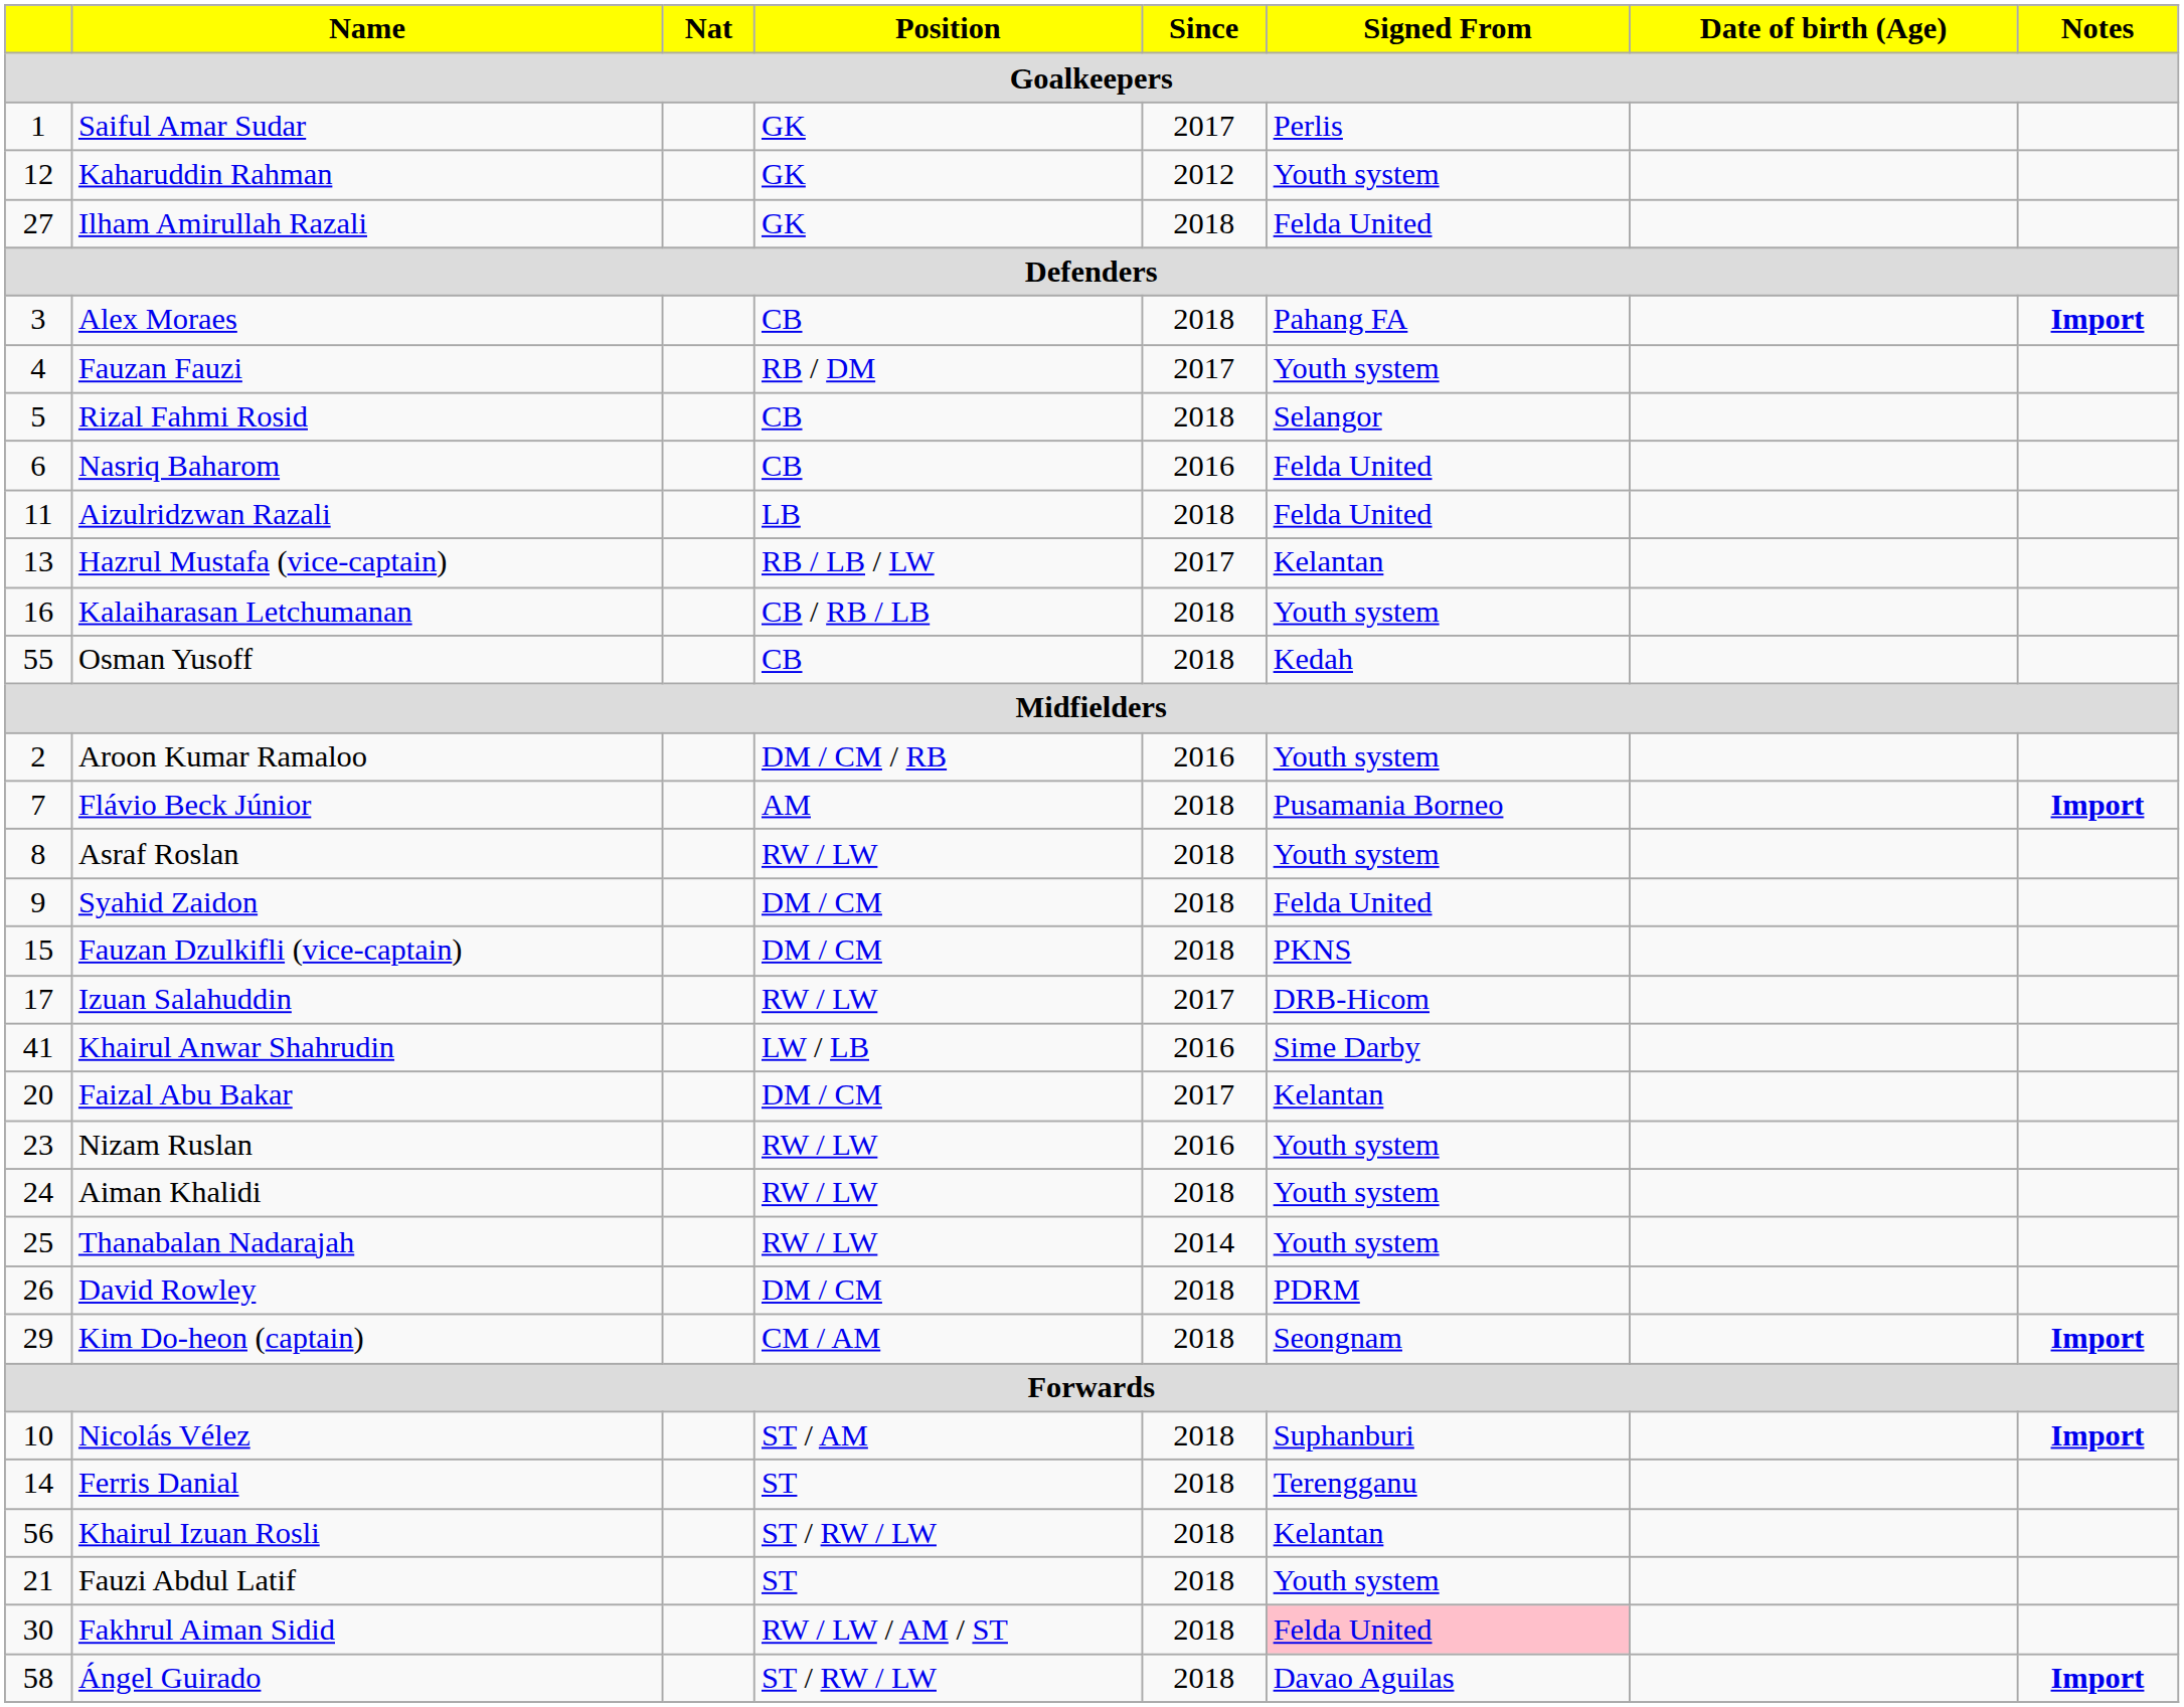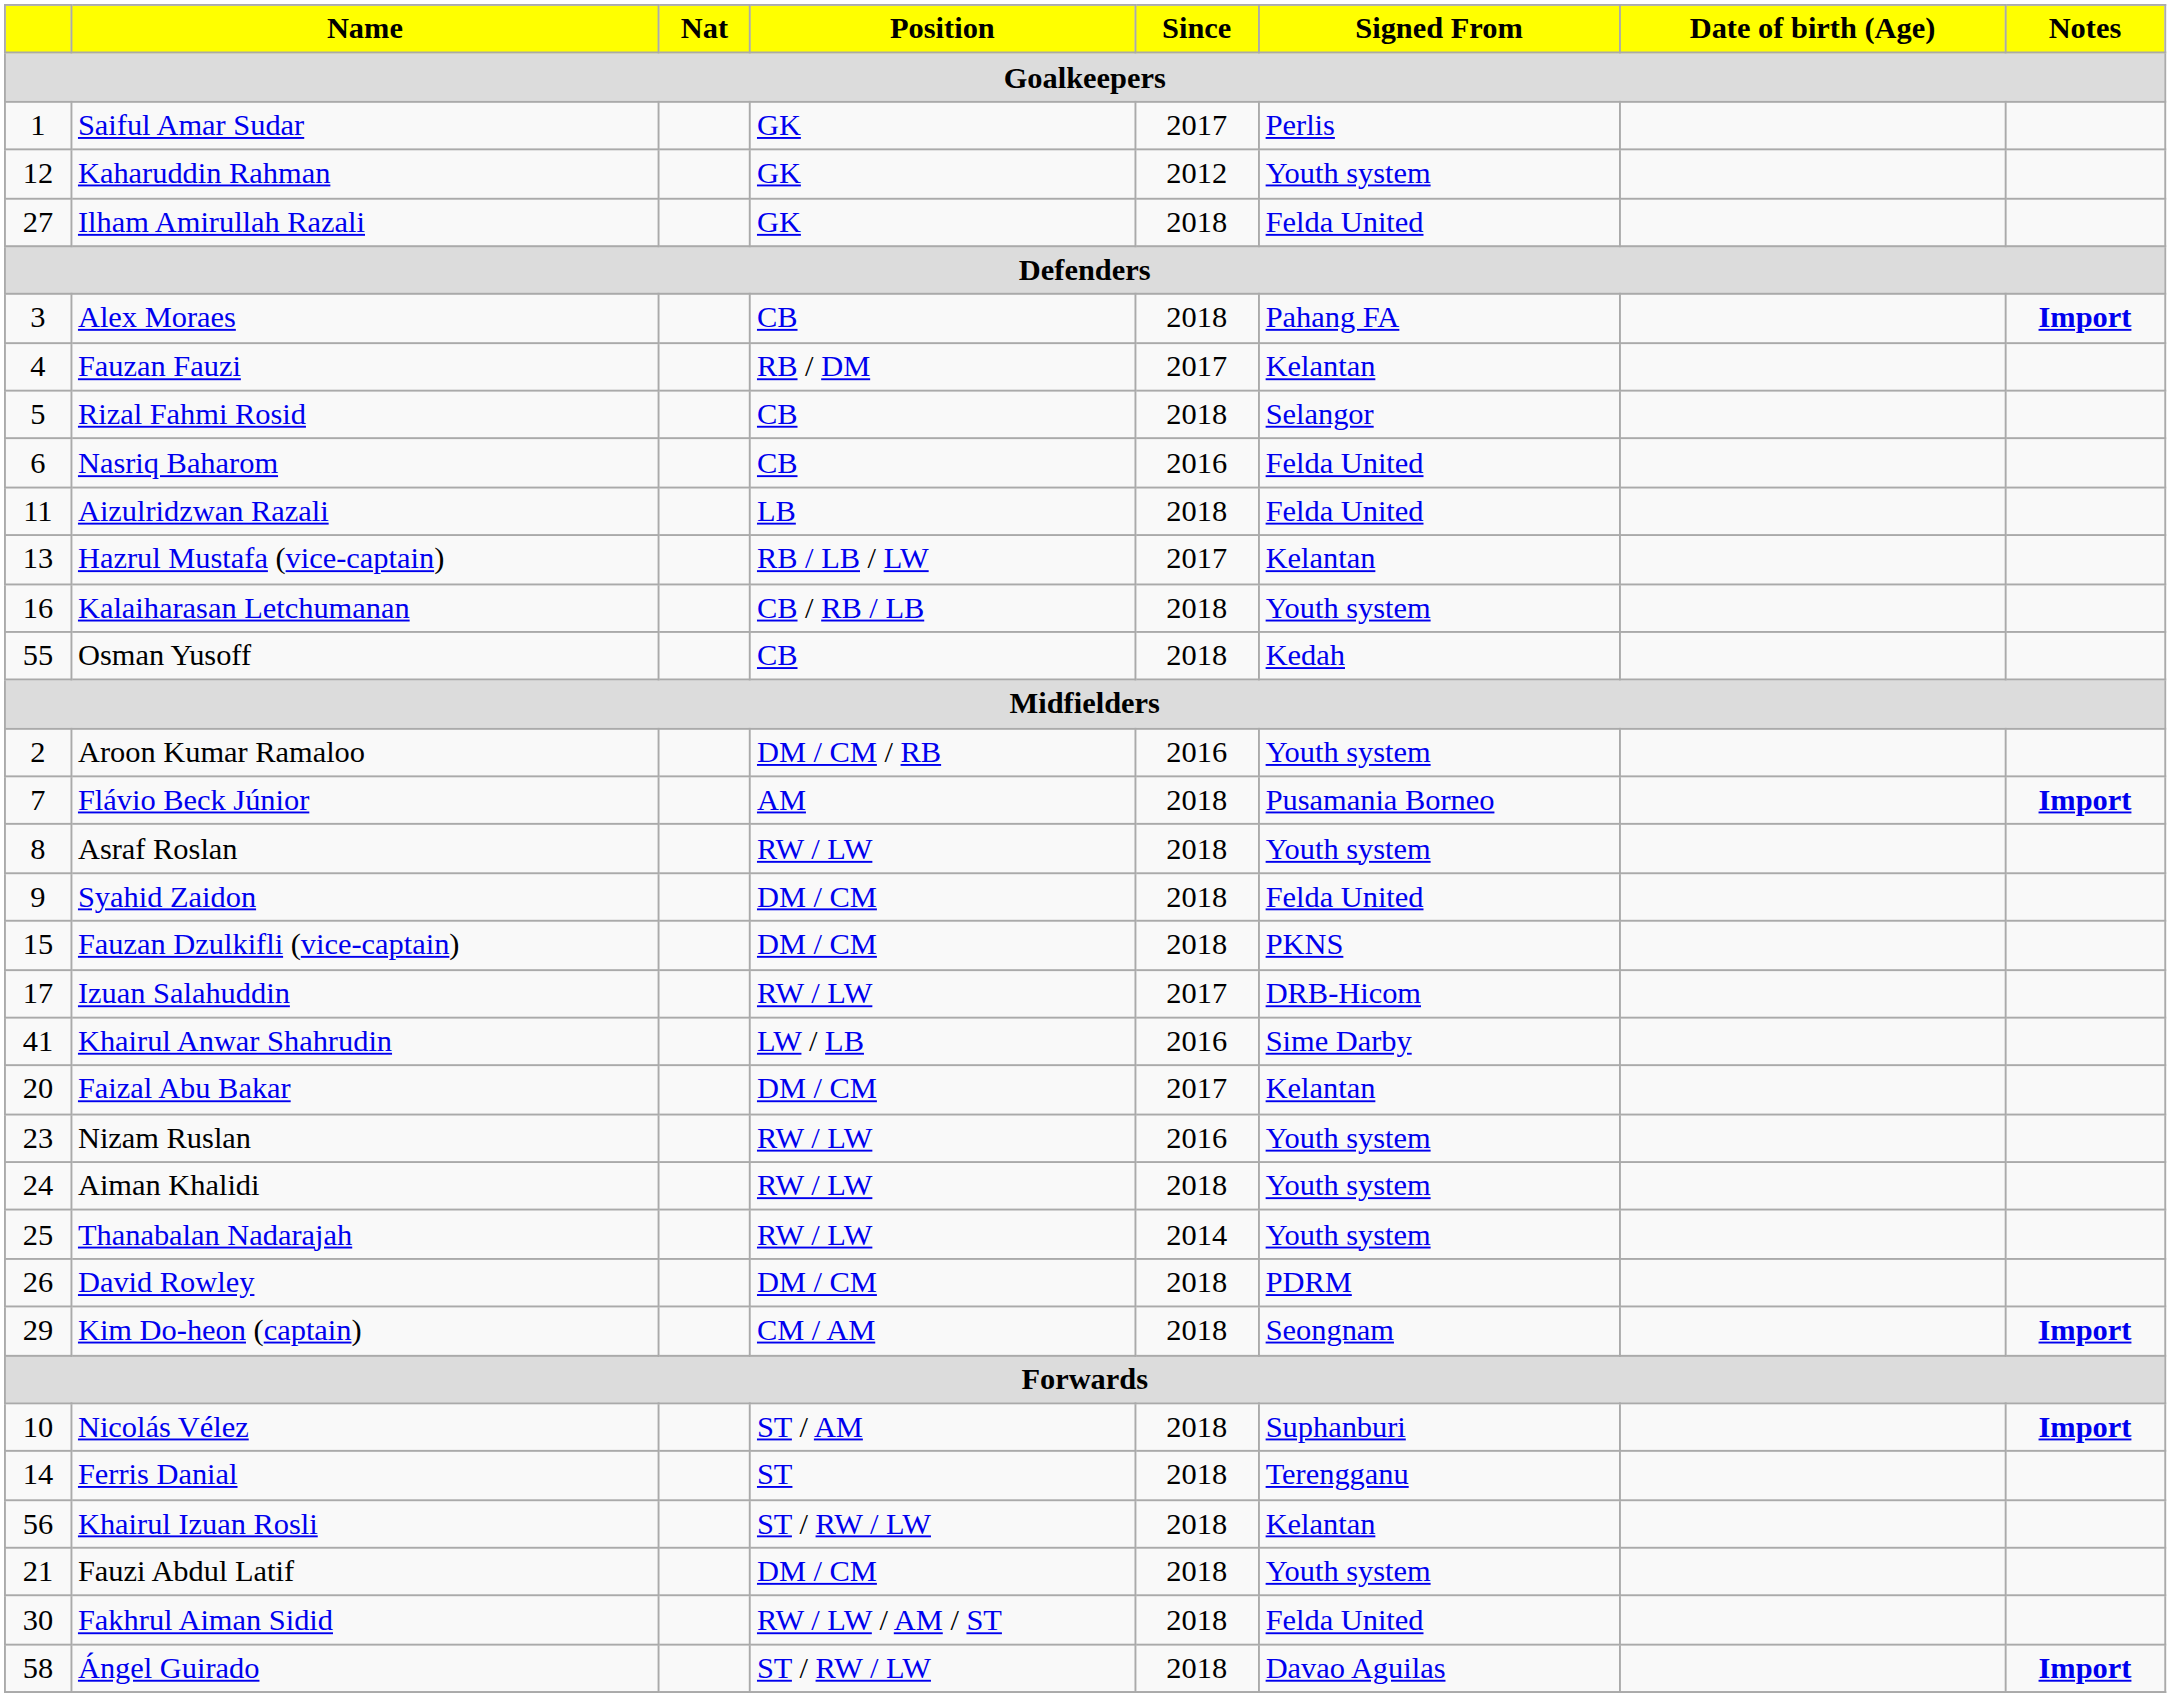 <table class="wikitable sortable"  style="text-align:center; font-size:100%; width:90%;">
 <tr>
 <th style="background:yellow; color:black;"></th>
 <th style="background:yellow; color:black;">Name</th>
 <th style="background:yellow; color:black;">Nat</th>
 <th style="background:yellow; color:black;">Position</th>
 <th style="background:yellow; color:black;">Since</th>
 <th style="background:yellow; color:black;">Signed From</th>
 <th style="background:yellow; color:black;">Date of birth (Age)</th>
 <th style="background:yellow; color:black;">Notes</th>
 </tr>
 <tr>
 <th colspan="9" style="background:#dcdcdc; text-align:center;">Goalkeepers</th>
 </tr>
 <tr>
 <td>1</td>
 <td align=left><a href='#'>Saiful Amar Sudar</a></td>
 <td></td>
 <td align=left><a href='#'>GK</a></td>
 <td>2017</td>
 <td align=left> <a href='#'>Perlis</a></td>
 <td></td>
 <td></td>
 </tr>
 <tr>
 <td>12</td>
 <td align=left><a href='#'>Kaharuddin Rahman</a></td>
 <td></td>
 <td align=left><a href='#'>GK</a></td>
 <td>2012</td>
 <td align=left> <a href='#'>Youth system</a></td>
 <td></td>
 <td></td>
 </tr>
 <tr>
 <td>27</td>
 <td align=left><a href='#'>Ilham Amirullah Razali</a></td>
 <td></td>
 <td align=left><a href='#'>GK</a></td>
 <td>2018</td>
 <td align=left> <a href='#'>Felda United</a></td>
 <td></td>
 <td></td>
 </tr>
 <tr>
 <th colspan="9" style="background:#dcdcdc; text-align:center;">Defenders</th>
 </tr>
 <tr>
 <td>3</td>
 <td align=left><a href='#'>Alex Moraes</a></td>
 <td></td>
 <td align=left><a href='#'>CB</a></td>
 <td>2018</td>
 <td align=left> <a href='#'>Pahang FA</a></td>
 <td></td>
 <td><strong><a href='#'>Import</a></strong></td>
 </tr>
 <tr>
 <td>4</td>
 <td align=left><a href='#'>Fauzan Fauzi</a></td>
 <td></td>
 <td align=left><a href='#'>RB</a> / <a href='#'>DM</a></td>
 <td>2017</td>
-<td align=left> <a href='#'>Youth system</a></td>
+<td align=left> <a href='#'>Kelantan</a></td>
 <td></td>
 <td></td>
 </tr>
 <tr>
 <td>5</td>
 <td align=left><a href='#'>Rizal Fahmi Rosid</a></td>
 <td></td>
 <td align=left><a href='#'>CB</a></td>
 <td>2018</td>
 <td align=left> <a href='#'>Selangor</a></td>
 <td></td>
 <td></td>
 </tr>
 <tr>
 <td>6</td>
 <td align=left><a href='#'>Nasriq Baharom</a></td>
 <td></td>
 <td align=left><a href='#'>CB</a></td>
 <td>2016</td>
 <td align=left> <a href='#'>Felda United</a></td>
 <td></td>
 <td></td>
 </tr>
 <tr>
 <td>11</td>
 <td align=left><a href='#'>Aizulridzwan Razali</a></td>
 <td></td>
 <td align=left><a href='#'>LB</a></td>
 <td>2018</td>
 <td align=left> <a href='#'>Felda United</a></td>
 <td></td>
 <td></td>
 </tr>
 <tr>
 <td>13</td>
 <td align=left><a href='#'>Hazrul Mustafa</a> (<a href='#'>vice-captain</a>)</td>
 <td></td>
 <td align=left><a href='#'>RB / LB</a> / <a href='#'>LW</a></td>
 <td>2017</td>
 <td align=left> <a href='#'>Kelantan</a></td>
 <td></td>
 <td></td>
 </tr>
 <tr>
 <td>16</td>
 <td align=left><a href='#'>Kalaiharasan Letchumanan</a></td>
 <td></td>
 <td align=left><a href='#'>CB</a> / <a href='#'>RB / LB</a></td>
 <td>2018</td>
 <td align=left> <a href='#'>Youth system</a></td>
 <td></td>
 <td></td>
 </tr>
 <tr>
 <td>55</td>
 <td align=left>Osman Yusoff</td>
 <td></td>
 <td align=left><a href='#'>CB</a></td>
 <td>2018</td>
 <td align=left> <a href='#'>Kedah</a></td>
 <td></td>
 <td></td>
 </tr>
 <tr>
 <th colspan="9" style="background:#dcdcdc; text-align:center;">Midfielders</th>
 </tr>
 <tr>
 <td>2</td>
 <td align=left>Aroon Kumar Ramaloo</td>
 <td></td>
 <td align=left><a href='#'>DM / CM</a> / <a href='#'>RB</a></td>
 <td>2016</td>
 <td align=left> <a href='#'>Youth system</a></td>
 <td></td>
 <td></td>
 </tr>
 <tr>
 <td>7</td>
 <td align=left><a href='#'>Flávio Beck Júnior</a></td>
 <td></td>
 <td align=left><a href='#'>AM</a></td>
 <td>2018</td>
 <td align=left> <a href='#'>Pusamania Borneo</a></td>
 <td></td>
 <td><strong><a href='#'>Import</a></strong></td>
 </tr>
 <tr>
 <td>8</td>
 <td align=left>Asraf Roslan</td>
 <td></td>
 <td align=left><a href='#'>RW / LW</a></td>
 <td>2018</td>
 <td align=left> <a href='#'>Youth system</a></td>
 <td></td>
 <td></td>
 </tr>
 <tr>
 <td>9</td>
 <td align=left><a href='#'>Syahid Zaidon</a></td>
 <td></td>
 <td align=left><a href='#'>DM / CM</a></td>
 <td>2018</td>
 <td align=left> <a href='#'>Felda United</a></td>
 <td></td>
 <td></td>
 </tr>
 <tr>
 <td>15</td>
 <td align=left><a href='#'>Fauzan Dzulkifli</a> (<a href='#'>vice-captain</a>)</td>
 <td></td>
 <td align=left><a href='#'>DM / CM</a></td>
 <td>2018</td>
 <td align=left> <a href='#'>PKNS</a></td>
 <td></td>
 <td></td>
 </tr>
 <tr>
 <td>17</td>
 <td align=left><a href='#'>Izuan Salahuddin</a></td>
 <td></td>
 <td align=left><a href='#'>RW / LW</a></td>
 <td>2017</td>
 <td align=left> <a href='#'>DRB-Hicom</a></td>
 <td></td>
 <td></td>
 </tr>
 <tr>
 <td>41</td>
 <td align=left><a href='#'>Khairul Anwar Shahrudin</a></td>
 <td></td>
 <td align=left><a href='#'>LW</a> / <a href='#'>LB</a></td>
 <td>2016</td>
 <td align=left> <a href='#'>Sime Darby</a></td>
 <td></td>
 <td></td>
 </tr>
 <tr>
 <td>20</td>
 <td align=left><a href='#'>Faizal Abu Bakar</a></td>
 <td></td>
 <td align=left><a href='#'>DM / CM</a></td>
 <td>2017</td>
 <td align=left> <a href='#'>Kelantan</a></td>
 <td></td>
 <td></td>
 </tr>
 <tr>
 <td>23</td>
 <td align=left>Nizam Ruslan</td>
 <td></td>
 <td align=left><a href='#'>RW / LW</a></td>
 <td>2016</td>
 <td align=left> <a href='#'>Youth system</a></td>
 <td></td>
 <td></td>
 </tr>
 <tr>
 <td>24</td>
 <td align=left>Aiman Khalidi</td>
 <td></td>
 <td align=left><a href='#'>RW / LW</a></td>
 <td>2018</td>
 <td align=left> <a href='#'>Youth system</a></td>
 <td></td>
 <td></td>
 </tr>
 <tr>
 <td>25</td>
 <td align=left><a href='#'>Thanabalan Nadarajah</a></td>
 <td></td>
 <td align=left><a href='#'>RW / LW</a></td>
 <td>2014</td>
 <td align=left> <a href='#'>Youth system</a></td>
 <td></td>
 <td></td>
 </tr>
 <tr>
 <td>26</td>
 <td align=left><a href='#'>David Rowley</a></td>
 <td></td>
 <td align=left><a href='#'>DM / CM</a></td>
 <td>2018</td>
 <td align=left> <a href='#'>PDRM</a></td>
 <td></td>
 <td></td>
 </tr>
 <tr>
 <td>29</td>
 <td align=left><a href='#'>Kim Do-heon</a> (<a href='#'>captain</a>)</td>
 <td></td>
 <td align=left><a href='#'>CM / AM</a></td>
 <td>2018</td>
 <td align=left> <a href='#'>Seongnam</a></td>
 <td></td>
 <td><strong><a href='#'>Import</a></strong></td>
 </tr>
 <tr>
 <th colspan="9" style="background:#dcdcdc; text-align:center;">Forwards</th>
 </tr>
 <tr>
 <td>10</td>
 <td align=left><a href='#'>Nicolás Vélez</a></td>
 <td></td>
 <td align=left><a href='#'>ST</a> / <a href='#'>AM</a></td>
 <td>2018</td>
 <td align=left> <a href='#'>Suphanburi</a></td>
 <td></td>
 <td><strong><a href='#'>Import</a></strong></td>
 </tr>
 <tr>
 <td>14</td>
 <td align=left><a href='#'>Ferris Danial</a></td>
 <td></td>
 <td align=left><a href='#'>ST</a></td>
 <td>2018</td>
 <td align=left> <a href='#'>Terengganu</a></td>
 <td></td>
 <td></td>
 </tr>
 <tr>
 <td>56</td>
 <td align=left><a href='#'>Khairul Izuan Rosli</a></td>
 <td></td>
 <td align=left><a href='#'>ST</a> / <a href='#'>RW / LW</a></td>
 <td>2018</td>
 <td align=left> <a href='#'>Kelantan</a></td>
 <td></td>
 <td></td>
 </tr>
 <tr>
 <td>21</td>
 <td align=left>Fauzi Abdul Latif</td>
 <td></td>
-<td align=left><a href='#'>ST</a></td>
+<td align=left><a href='#'>DM / CM</a></td>
 <td>2018</td>
 <td align=left> <a href='#'>Youth system</a></td>
 <td></td>
 <td></td>
 </tr>
 <tr>
 <td>30</td>
 <td align=left><a href='#'>Fakhrul Aiman Sidid</a></td>
 <td></td>
 <td align=left><a href='#'>RW / LW</a> / <a href='#'>AM</a> / <a href='#'>ST</a></td>
 <td>2018</td>
-<td align=left style="background: pink;"> <a href='#'>Felda United</a></td>
+<td align=left> <a href='#'>Felda United</a></td>
 <td></td>
 <td></td>
 </tr>
 <tr>
 <td>58</td>
 <td align=left><a href='#'>Ángel Guirado</a></td>
 <td></td>
 <td align=left><a href='#'>ST</a> / <a href='#'>RW / LW</a></td>
 <td>2018</td>
 <td align=left> <a href='#'>Davao Aguilas</a></td>
 <td></td>
 <td><strong><a href='#'>Import</a></strong></td>
 </tr>
 <tr>
 </tr>
 </table>
